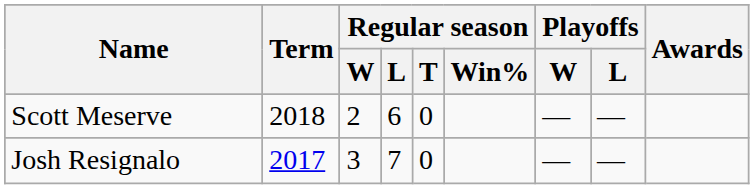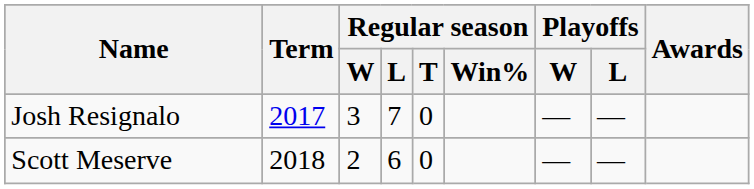 <table class="wikitable">
 <tr>
 <th rowspan="2" style="width:140px;">Name</th>
 <th rowspan="2">Term</th>
 <th colspan="4">Regular season</th>
 <th colspan="2">Playoffs</th>
 <th rowspan="2">Awards</th>
 </tr>
 <tr>
 <th>W</th>
 <th>L</th>
 <th>T</th>
 <th>Win%</th>
 <th>W</th>
 <th>L</th>
 </tr>
 <tr>
+<td align=left>Josh Resignalo</td>
+<td><a href='#'>2017</a></td>
+<td>3</td>
+<td>7</td>
+<td>0</td>
+<td></td>
+<td>—</td>
+<td>—</td>
+<td></td>
+</tr>
+<tr>
 <td align=left>Scott Meserve</td>
 <td>2018</td>
 <td>2</td>
 <td>6</td>
 <td>0</td>
 <td></td>
 <td>—</td>
 <td>—</td>
 <td></td>
 </tr>
-<tr>
-<td align=left>Josh Resignalo</td>
-<td><a href='#'>2017</a></td>
-<td>3</td>
-<td>7</td>
-<td>0</td>
-<td></td>
-<td>—</td>
-<td>—</td>
-<td></td>
-</tr>
 </table>
